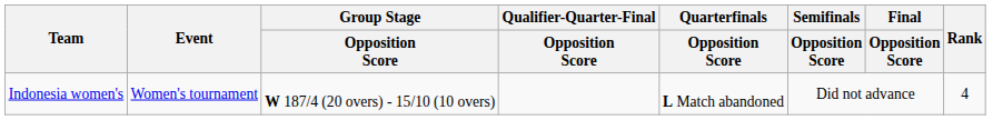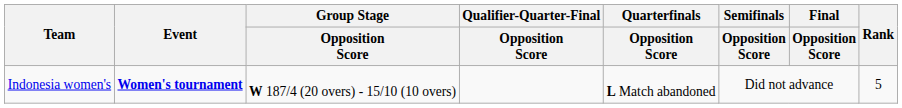 <table class=wikitable style=font-size:90%;text-align:center>
 <tr>
 <th rowspan=2>Team</th>
 <th rowspan=2>Event</th>
 <th>Group Stage</th>
 <th>Qualifier-Quarter-Final</th>
 <th>Quarterfinals</th>
 <th>Semifinals</th>
 <th>Final</th>
 <th rowspan="2">Rank</th>
 </tr>
 <tr>
 <th>Opposition<br>Score</th>
 <th>Opposition<br>Score</th>
 <th>Opposition<br>Score</th>
 <th>Opposition<br>Score</th>
 <th>Opposition<br>Score</th>
 </tr>
 <tr>
 <td align=left><a href='#'>Indonesia women's</a></td>
-<td align=left><a href='#'>Women's tournament</a></td>
+<td align=left><strong><a href='#'>Women's tournament</a></strong></td>
 <td><br><strong>W</strong> 187/4 (20 overs) - 15/10 (10 overs)</td>
 <td></td>
 <td><br><strong>L</strong> Match abandoned </td>
 <td colspan=2>Did not advance</td>
-<td>4</td>
+<td>5</td>
 </tr>
 </table>
